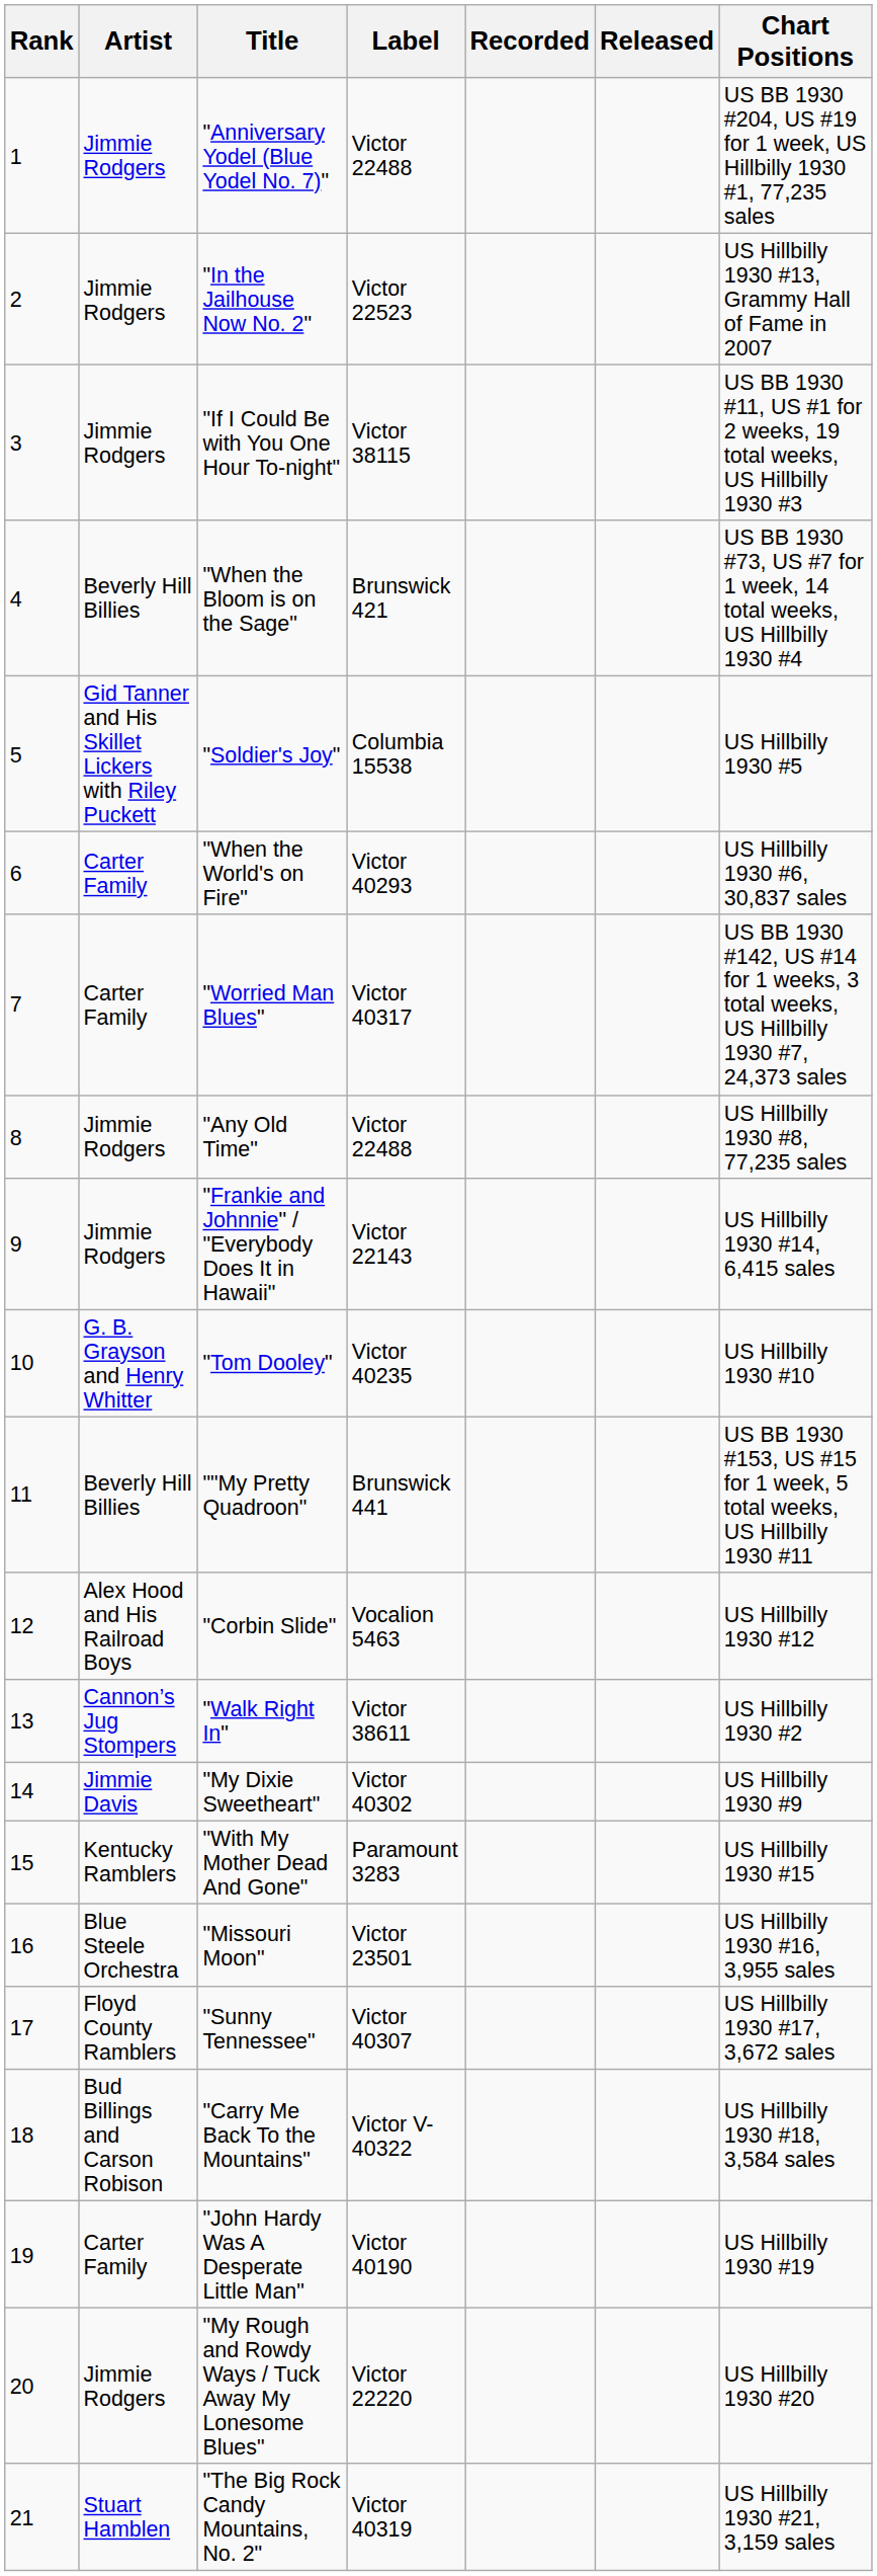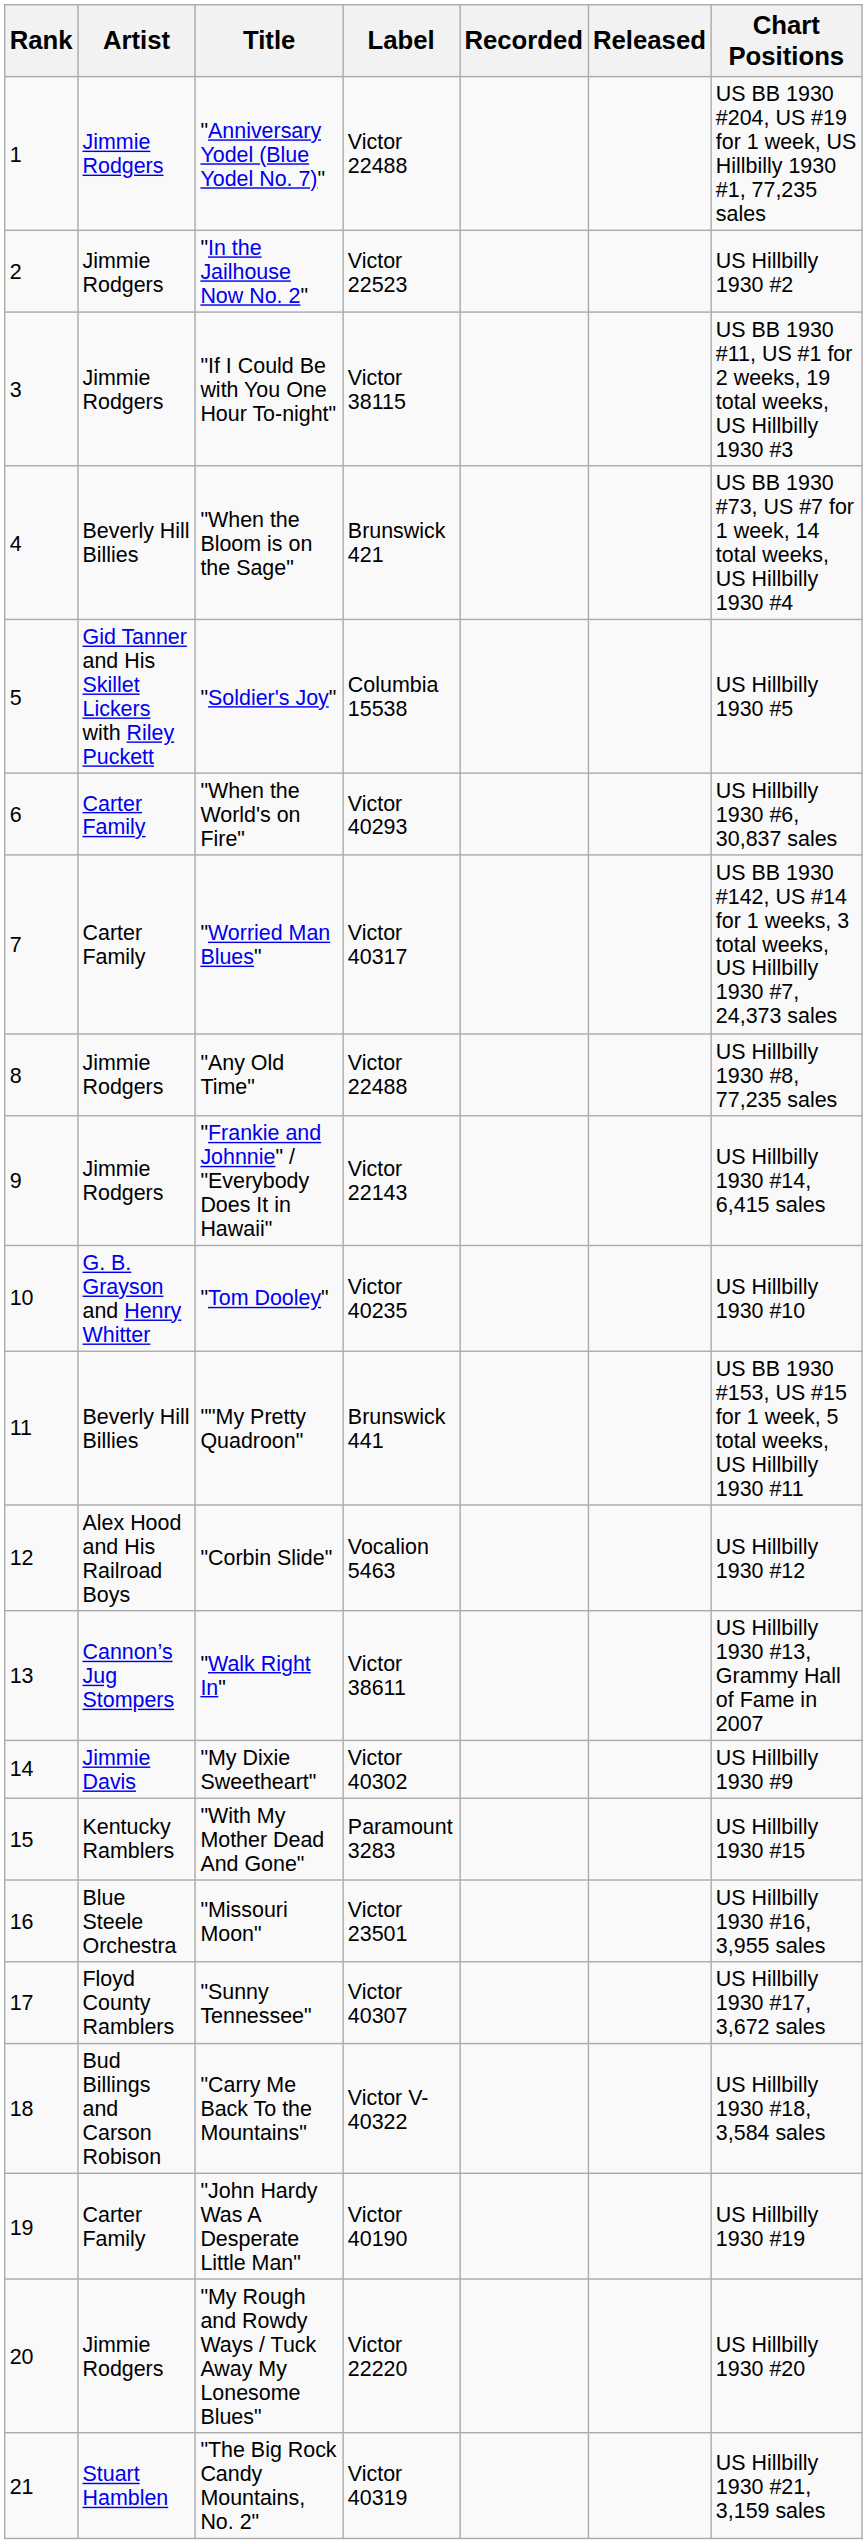 <table class="wikitable" style="font-size:95%;">
 <tr>
 <th><big>Rank</big></th>
 <th><big>Artist</big></th>
 <th><big>Title</big></th>
 <th><big>Label</big></th>
 <th><big>Recorded</big></th>
 <th><big>Released</big></th>
 <th><big>Chart Positions</big></th>
 </tr>
 <tr>
 <td>1</td>
 <td><a href='#'>Jimmie Rodgers</a></td>
 <td>"<a href='#'>Anniversary Yodel (Blue Yodel No. 7)</a>"</td>
 <td>Victor 22488</td>
 <td></td>
 <td></td>
 <td>US BB 1930 #204, US #19 for 1 week, US Hillbilly 1930 #1, 77,235 sales</td>
 </tr>
 <tr>
 <td>2</td>
 <td>Jimmie Rodgers</td>
 <td>"<a href='#'>In the Jailhouse Now No. 2</a>"</td>
 <td>Victor 22523</td>
 <td></td>
 <td></td>
-<td>US Hillbilly 1930 #13, Grammy Hall of Fame in 2007</td>
+<td>US Hillbilly 1930 #2</td>
 </tr>
 <tr>
 <td>3</td>
 <td>Jimmie Rodgers</td>
 <td>"If I Could Be with You One Hour To-night"</td>
 <td>Victor 38115</td>
 <td></td>
 <td></td>
 <td>US BB 1930 #11, US #1 for 2 weeks, 19 total weeks, US Hillbilly 1930 #3</td>
 </tr>
 <tr>
 <td>4</td>
 <td>Beverly Hill Billies</td>
 <td>"When the Bloom is on the Sage"</td>
 <td>Brunswick 421</td>
 <td></td>
 <td></td>
 <td>US BB 1930 #73, US #7 for 1 week, 14 total weeks, US Hillbilly 1930 #4</td>
 </tr>
 <tr>
 <td>5</td>
 <td><a href='#'>Gid Tanner</a> and His <a href='#'>Skillet Lickers</a> with <a href='#'>Riley Puckett</a></td>
 <td>"<a href='#'>Soldier's Joy</a>"</td>
 <td>Columbia 15538</td>
 <td></td>
 <td></td>
 <td>US Hillbilly 1930 #5</td>
 </tr>
 <tr>
 <td>6</td>
 <td><a href='#'>Carter Family</a></td>
 <td>"When the World's on Fire"</td>
 <td>Victor 40293</td>
 <td></td>
 <td></td>
 <td>US Hillbilly 1930 #6, 30,837 sales</td>
 </tr>
 <tr>
 <td>7</td>
 <td>Carter Family</td>
 <td>"<a href='#'>Worried Man Blues</a>"</td>
 <td>Victor 40317</td>
 <td></td>
 <td></td>
 <td>US BB 1930 #142, US #14 for 1 weeks, 3 total weeks, US Hillbilly 1930 #7, 24,373 sales</td>
 </tr>
 <tr>
 <td>8</td>
 <td>Jimmie Rodgers</td>
 <td>"Any Old Time"</td>
 <td>Victor 22488</td>
 <td></td>
 <td></td>
 <td>US Hillbilly 1930 #8, 77,235 sales</td>
 </tr>
 <tr>
 <td>9</td>
 <td>Jimmie Rodgers</td>
 <td>"<a href='#'>Frankie and Johnnie</a>" / "Everybody Does It in Hawaii"</td>
 <td>Victor 22143</td>
 <td></td>
 <td></td>
 <td>US Hillbilly 1930 #14, 6,415 sales</td>
 </tr>
 <tr>
 <td>10</td>
 <td><a href='#'>G. B. Grayson</a> and <a href='#'>Henry Whitter</a></td>
 <td>"<a href='#'>Tom Dooley</a>"</td>
 <td>Victor 40235</td>
 <td></td>
 <td></td>
 <td>US Hillbilly 1930 #10</td>
 </tr>
 <tr>
 <td>11</td>
 <td>Beverly Hill Billies</td>
 <td>""My Pretty Quadroon"</td>
 <td>Brunswick 441</td>
 <td></td>
 <td></td>
 <td>US BB 1930 #153, US #15 for 1 week, 5 total weeks, US Hillbilly 1930 #11</td>
 </tr>
 <tr>
 <td>12</td>
 <td>Alex Hood and His Railroad Boys</td>
 <td>"Corbin Slide"</td>
 <td>Vocalion 5463</td>
 <td></td>
 <td></td>
 <td>US Hillbilly 1930 #12</td>
 </tr>
 <tr>
 <td>13</td>
 <td><a href='#'>Cannon’s Jug Stompers</a></td>
 <td>"<a href='#'>Walk Right In</a>"</td>
 <td>Victor 38611</td>
 <td></td>
 <td></td>
-<td>US Hillbilly 1930 #2</td>
+<td>US Hillbilly 1930 #13, Grammy Hall of Fame in 2007</td>
 </tr>
 <tr>
 <td>14</td>
 <td><a href='#'>Jimmie Davis</a></td>
 <td>"My Dixie Sweetheart"</td>
 <td>Victor 40302</td>
 <td></td>
 <td></td>
 <td>US Hillbilly 1930 #9</td>
 </tr>
 <tr>
 <td>15</td>
 <td>Kentucky Ramblers</td>
 <td>"With My Mother Dead And Gone"</td>
 <td>Paramount 3283</td>
 <td></td>
 <td></td>
 <td>US Hillbilly 1930 #15</td>
 </tr>
 <tr>
 <td>16</td>
 <td>Blue Steele Orchestra</td>
 <td>"Missouri Moon"</td>
 <td>Victor 23501</td>
 <td></td>
 <td></td>
 <td>US Hillbilly 1930 #16, 3,955 sales</td>
 </tr>
 <tr>
 <td>17</td>
 <td>Floyd County Ramblers</td>
 <td>"Sunny Tennessee"</td>
 <td>Victor 40307</td>
 <td></td>
 <td></td>
 <td>US Hillbilly 1930 #17, 3,672 sales</td>
 </tr>
 <tr>
 <td>18</td>
 <td>Bud Billings and Carson Robison</td>
 <td>"Carry Me Back To the Mountains"</td>
 <td>Victor V-40322</td>
 <td></td>
 <td></td>
 <td>US Hillbilly 1930 #18, 3,584 sales</td>
 </tr>
 <tr>
 <td>19</td>
 <td>Carter Family</td>
 <td>"John Hardy Was A Desperate Little Man"</td>
 <td>Victor 40190</td>
 <td></td>
 <td></td>
 <td>US Hillbilly 1930 #19</td>
 </tr>
 <tr>
 <td>20</td>
 <td>Jimmie Rodgers</td>
 <td>"My Rough and Rowdy Ways / Tuck Away My Lonesome Blues"</td>
 <td>Victor 22220</td>
 <td></td>
 <td></td>
 <td>US Hillbilly 1930 #20</td>
 </tr>
 <tr>
 <td>21</td>
 <td><a href='#'>Stuart Hamblen</a></td>
 <td>"The Big Rock Candy Mountains, No. 2"</td>
 <td>Victor 40319</td>
 <td></td>
 <td></td>
 <td>US Hillbilly 1930 #21, 3,159 sales</td>
 </tr>
 </table>
